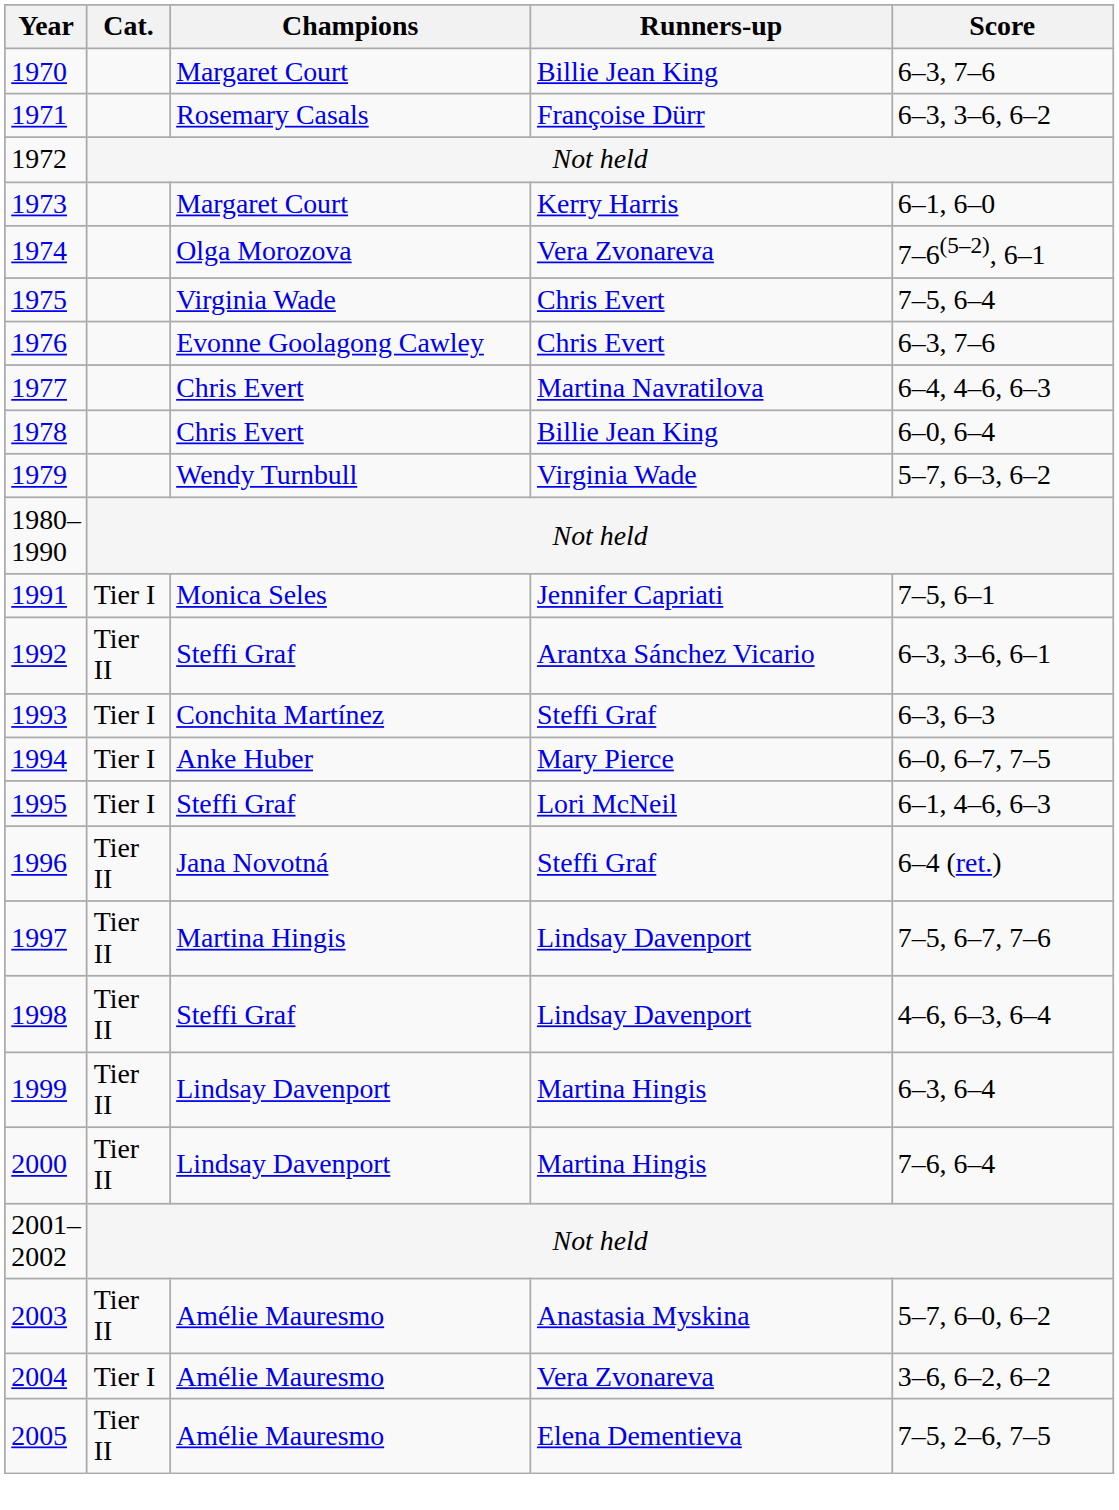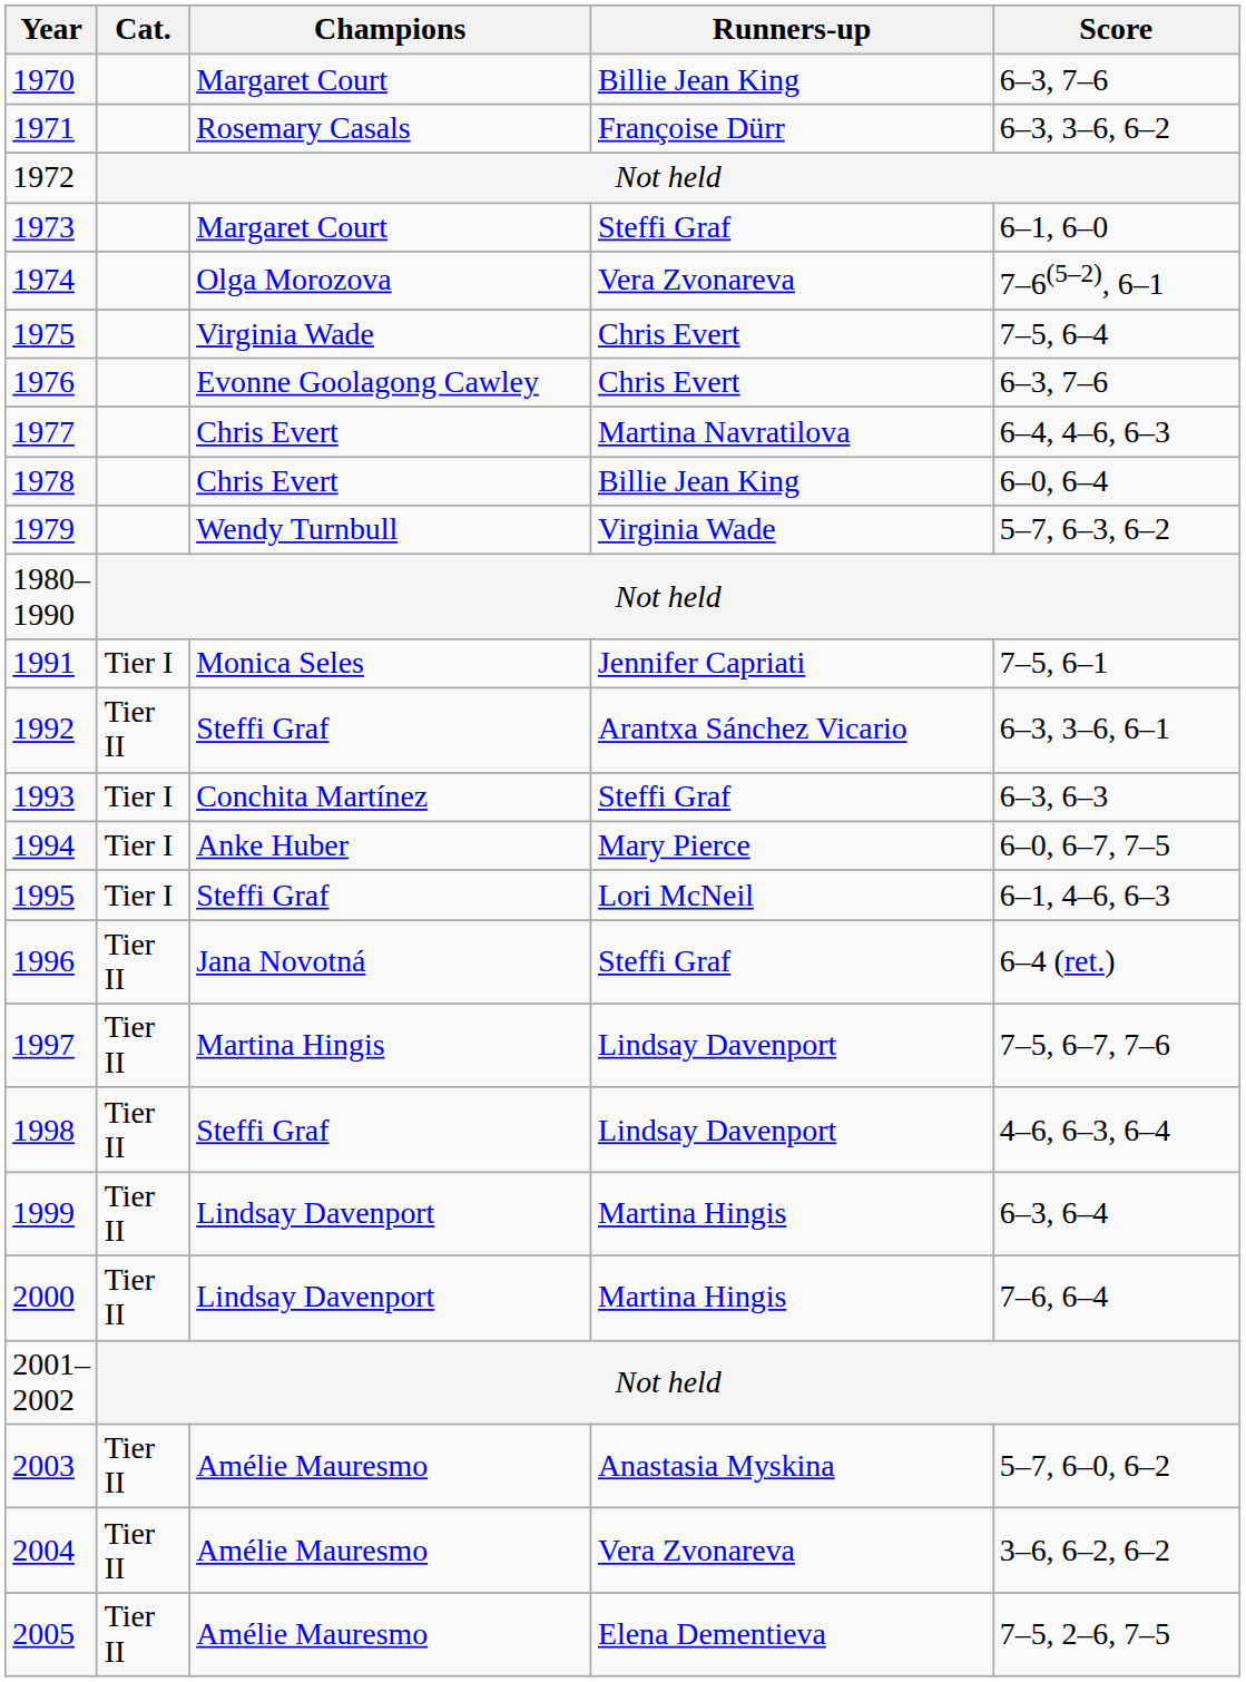 <table class="sortable wikitable">
 <tr>
 <th style="width:40px">Year</th>
 <th style="width:40px">Cat.</th>
 <th style="width:200px">Champions</th>
 <th style="width:200px">Runners-up</th>
 <th style="width:120px" class="unsortable">Score</th>
 </tr>
 <tr>
 <td><a href='#'>1970</a></td>
 <td></td>
 <td> <a href='#'>Margaret Court</a></td>
 <td> <a href='#'>Billie Jean King</a></td>
 <td>6–3, 7–6</td>
 </tr>
 <tr>
 <td><a href='#'>1971</a></td>
 <td></td>
 <td> <a href='#'>Rosemary Casals</a></td>
 <td> <a href='#'>Françoise Dürr</a></td>
 <td>6–3, 3–6, 6–2</td>
 </tr>
 <tr>
 <td>1972</td>
 <td colspan="4" align=center bgcolor="#f5f5f5"><em>Not held</em></td>
 </tr>
 <tr>
 <td><a href='#'>1973</a></td>
 <td></td>
 <td> <a href='#'>Margaret Court</a></td>
-<td> <a href='#'>Kerry Harris</a></td>
+<td> <a href='#'>Steffi Graf</a></td>
 <td>6–1, 6–0</td>
 </tr>
 <tr>
 <td><a href='#'>1974</a></td>
 <td></td>
 <td> <a href='#'>Olga Morozova</a></td>
 <td> <a href='#'>Vera Zvonareva</a></td>
 <td>7–6<sup>(5–2)</sup>, 6–1</td>
 </tr>
 <tr>
 <td><a href='#'>1975</a></td>
 <td></td>
 <td> <a href='#'>Virginia Wade</a></td>
 <td> <a href='#'>Chris Evert</a></td>
 <td>7–5, 6–4</td>
 </tr>
 <tr>
 <td><a href='#'>1976</a></td>
 <td></td>
 <td> <a href='#'>Evonne Goolagong Cawley</a></td>
 <td> <a href='#'>Chris Evert</a></td>
 <td>6–3, 7–6</td>
 </tr>
 <tr>
 <td><a href='#'>1977</a></td>
 <td></td>
 <td> <a href='#'>Chris Evert</a></td>
 <td> <a href='#'>Martina Navratilova</a></td>
 <td>6–4, 4–6, 6–3</td>
 </tr>
 <tr>
 <td><a href='#'>1978</a></td>
 <td></td>
 <td> <a href='#'>Chris Evert</a></td>
 <td> <a href='#'>Billie Jean King</a></td>
 <td>6–0, 6–4</td>
 </tr>
 <tr>
 <td><a href='#'>1979</a></td>
 <td></td>
 <td> <a href='#'>Wendy Turnbull</a></td>
 <td> <a href='#'>Virginia Wade</a></td>
 <td>5–7, 6–3, 6–2</td>
 </tr>
 <tr>
 <td>1980–1990</td>
 <td colspan="4" align=center bgcolor="#f5f5f5"><em>Not held</em></td>
 </tr>
 <tr>
 <td><a href='#'>1991</a></td>
 <td>Tier I</td>
 <td> <a href='#'>Monica Seles</a></td>
 <td> <a href='#'>Jennifer Capriati</a></td>
 <td>7–5, 6–1</td>
 </tr>
 <tr>
 <td><a href='#'>1992</a></td>
 <td>Tier II</td>
 <td> <a href='#'>Steffi Graf</a></td>
 <td> <a href='#'>Arantxa Sánchez Vicario</a></td>
 <td>6–3, 3–6, 6–1</td>
 </tr>
 <tr>
 <td><a href='#'>1993</a></td>
 <td>Tier I</td>
 <td> <a href='#'>Conchita Martínez</a></td>
 <td> <a href='#'>Steffi Graf</a></td>
 <td>6–3, 6–3</td>
 </tr>
 <tr>
 <td><a href='#'>1994</a></td>
 <td>Tier I</td>
 <td> <a href='#'>Anke Huber</a></td>
 <td> <a href='#'>Mary Pierce</a></td>
 <td>6–0, 6–7, 7–5</td>
 </tr>
 <tr>
 <td><a href='#'>1995</a></td>
 <td>Tier I</td>
 <td> <a href='#'>Steffi Graf</a></td>
 <td> <a href='#'>Lori McNeil</a></td>
 <td>6–1, 4–6, 6–3</td>
 </tr>
 <tr>
 <td><a href='#'>1996</a></td>
 <td>Tier II</td>
 <td> <a href='#'>Jana Novotná</a></td>
 <td> <a href='#'>Steffi Graf</a></td>
 <td>6–4 (<a href='#'>ret.</a>)</td>
 </tr>
 <tr>
 <td><a href='#'>1997</a></td>
 <td>Tier II</td>
 <td> <a href='#'>Martina Hingis</a></td>
 <td> <a href='#'>Lindsay Davenport</a></td>
 <td>7–5, 6–7, 7–6</td>
 </tr>
 <tr>
 <td><a href='#'>1998</a></td>
 <td>Tier II</td>
 <td> <a href='#'>Steffi Graf</a></td>
 <td> <a href='#'>Lindsay Davenport</a></td>
 <td>4–6, 6–3, 6–4</td>
 </tr>
 <tr>
 <td><a href='#'>1999</a></td>
 <td>Tier II</td>
 <td> <a href='#'>Lindsay Davenport</a></td>
 <td> <a href='#'>Martina Hingis</a></td>
 <td>6–3, 6–4</td>
 </tr>
 <tr>
 <td><a href='#'>2000</a></td>
 <td>Tier II</td>
 <td> <a href='#'>Lindsay Davenport</a></td>
 <td> <a href='#'>Martina Hingis</a></td>
 <td>7–6, 6–4</td>
 </tr>
 <tr>
 <td>2001–2002</td>
 <td colspan="4" align=center bgcolor="#f5f5f5"><em>Not held</em></td>
 </tr>
 <tr>
 <td><a href='#'>2003</a></td>
 <td>Tier II</td>
 <td> <a href='#'>Amélie Mauresmo</a></td>
 <td> <a href='#'>Anastasia Myskina</a></td>
 <td>5–7, 6–0, 6–2</td>
 </tr>
 <tr>
 <td><a href='#'>2004</a></td>
-<td>Tier I</td>
+<td>Tier II</td>
 <td> <a href='#'>Amélie Mauresmo</a></td>
 <td> <a href='#'>Vera Zvonareva</a></td>
 <td>3–6, 6–2, 6–2</td>
 </tr>
 <tr>
 <td><a href='#'>2005</a></td>
 <td>Tier II</td>
 <td> <a href='#'>Amélie Mauresmo</a></td>
 <td> <a href='#'>Elena Dementieva</a></td>
 <td>7–5, 2–6, 7–5</td>
 </tr>
 </table>
